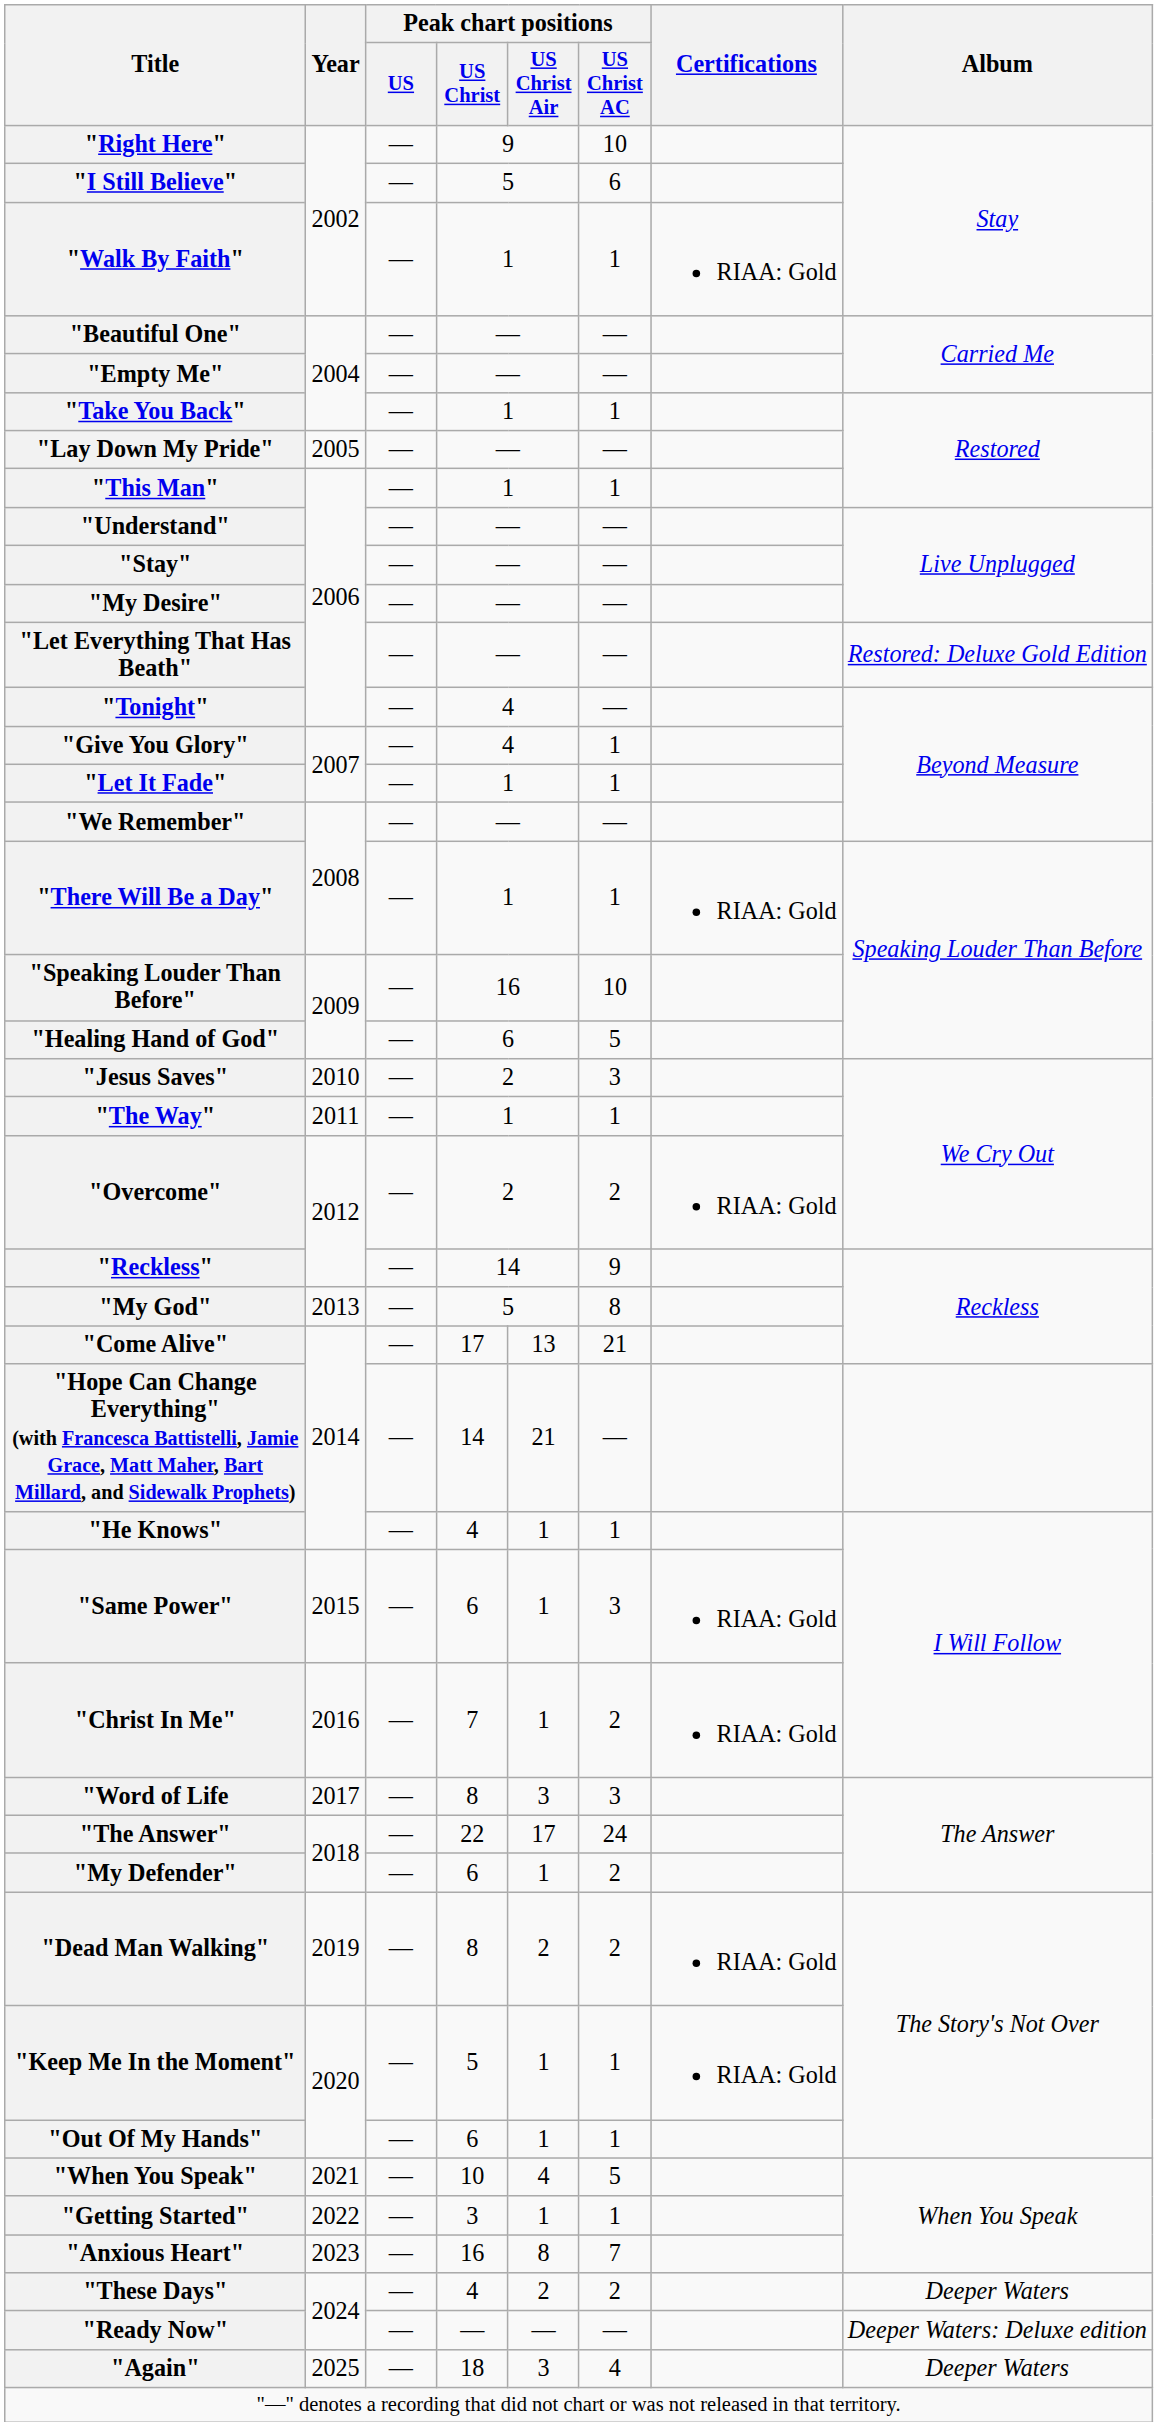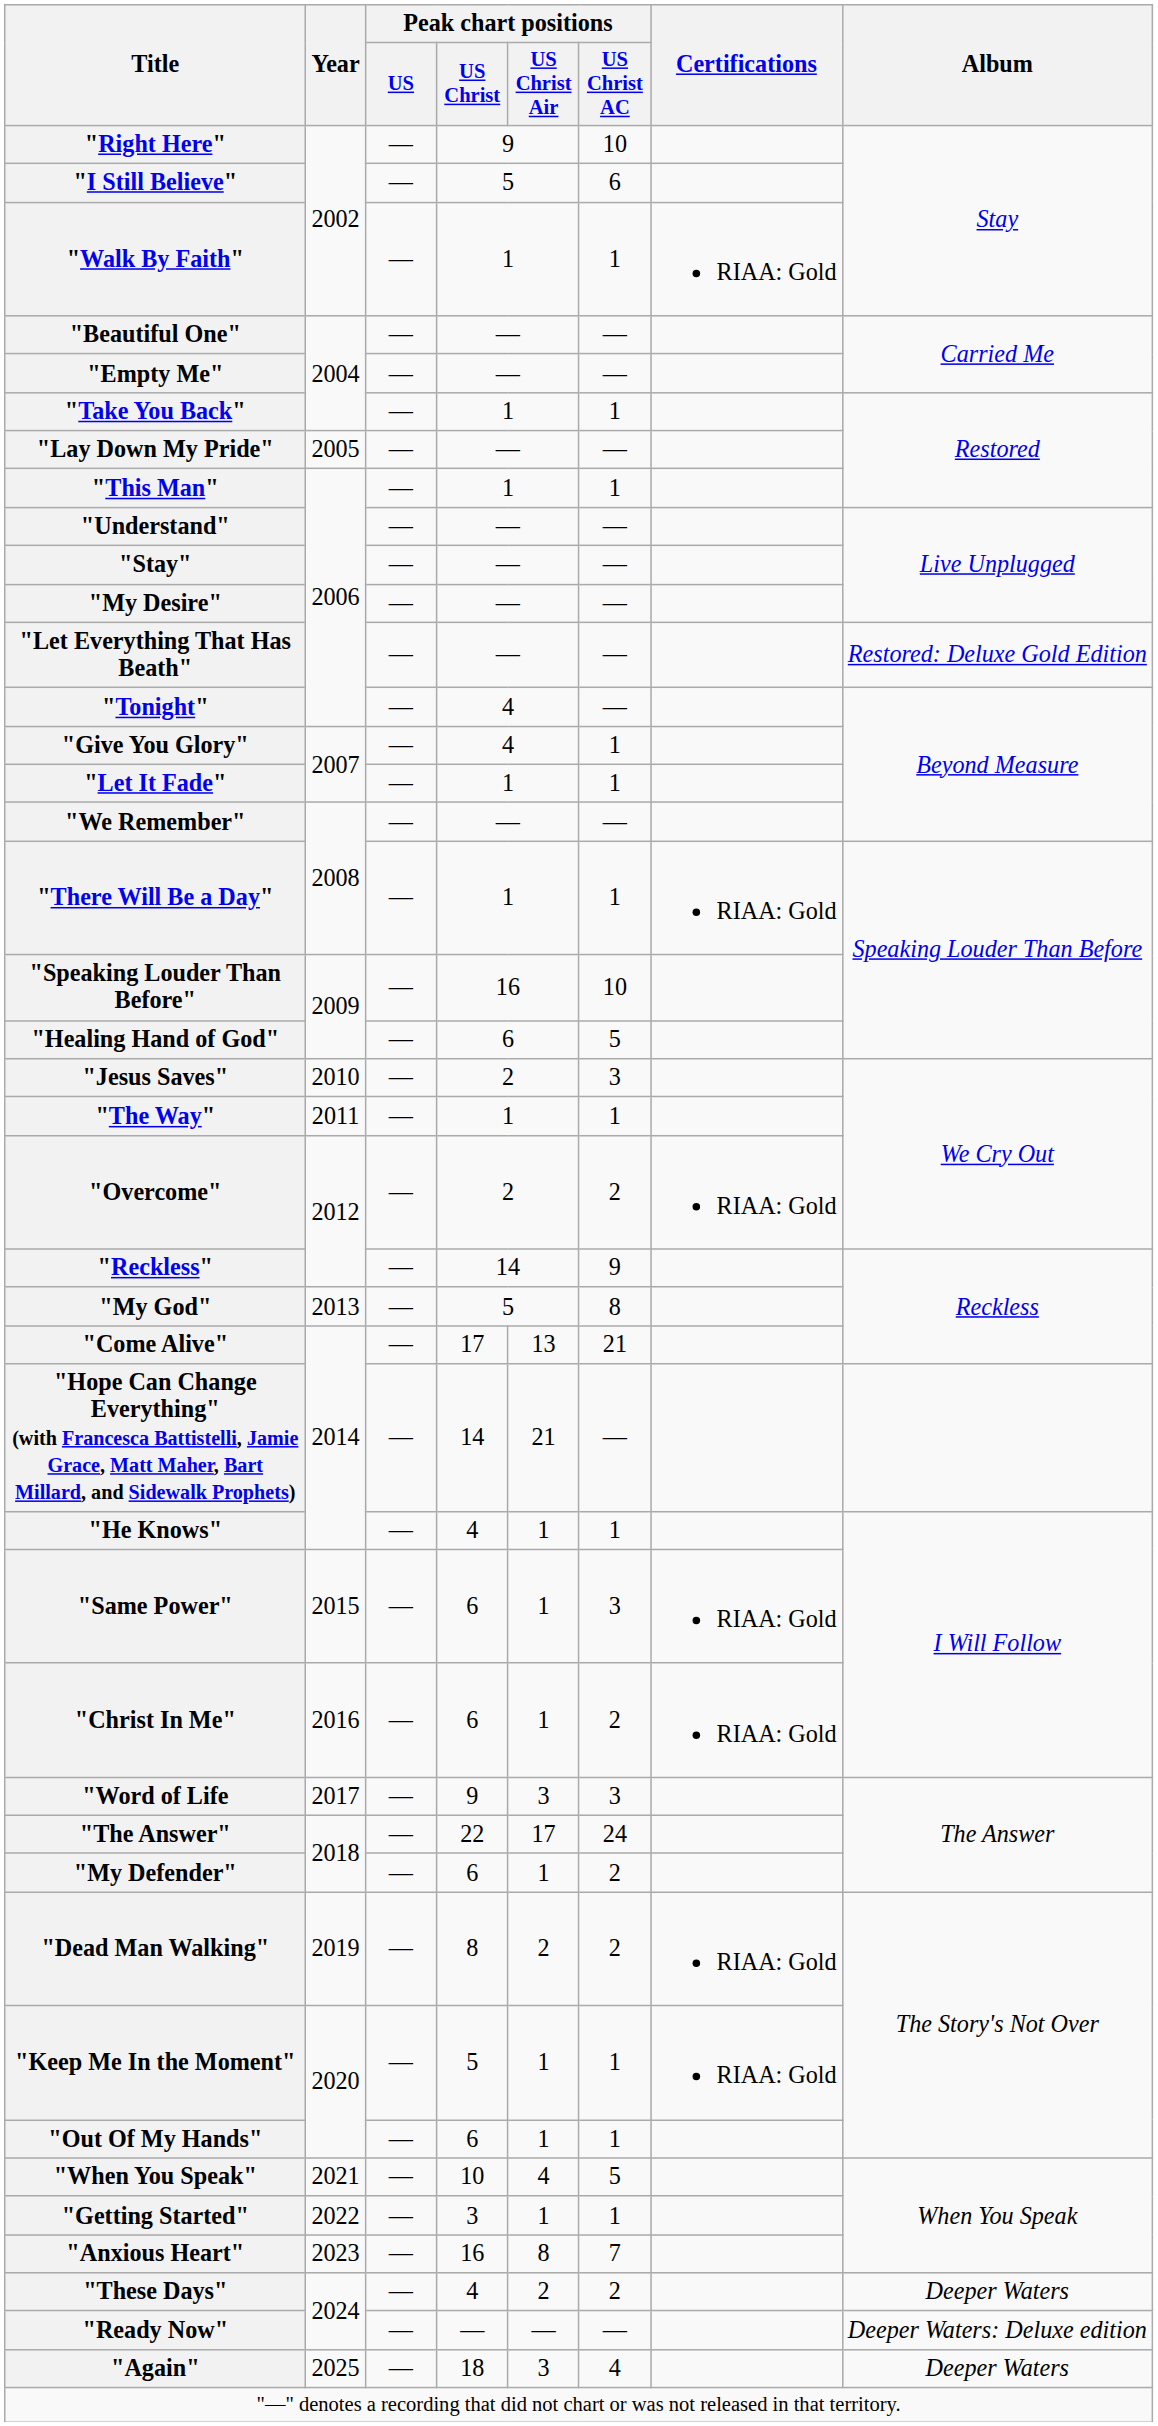 <table class="wikitable plainrowheaders" style="text-align:center;">
 <tr>
 <th scope="col" rowspan="2" style="width:12em;">Title</th>
 <th rowspan="2">Year</th>
 <th colspan="4">Peak chart positions</th>
 <th rowspan="2"><a href='#'>Certifications</a></th>
 <th rowspan="2">Album</th>
 </tr>
 <tr>
 <th scope="col" style="width:3em;font-size:85%;"><a href='#'>US</a><br></th>
 <th scope="col" style="width:3em;font-size:85%;"><a href='#'>US<br>Christ</a><br></th>
 <th scope="col" style="width:3em;font-size:85%;"><a href='#'>US<br>Christ<br>Air</a><br></th>
 <th scope="col" style="width:3em;font-size:85%;"><a href='#'>US<br>Christ<br>AC</a><br></th>
 </tr>
 <tr>
 <th scope="row">"<a href='#'>Right Here</a>"</th>
 <td rowspan="3">2002</td>
 <td>—</td>
 <td colspan="2">9</td>
 <td>10</td>
 <td></td>
 <td rowspan="3"><em><a href='#'>Stay</a></em></td>
 </tr>
 <tr>
 <th scope="row">"<a href='#'>I Still Believe</a>"</th>
 <td>—</td>
 <td colspan="2">5</td>
 <td>6</td>
 <td></td>
 </tr>
 <tr>
 <th scope="row">"<a href='#'>Walk By Faith</a>"</th>
 <td>—</td>
 <td colspan="2">1</td>
 <td>1</td>
 <td><br><ul><li>RIAA: Gold</li></ul></td>
 </tr>
 <tr>
 <th scope="row">"Beautiful One"</th>
 <td rowspan="3">2004</td>
 <td>—</td>
 <td colspan="2">—</td>
 <td>—</td>
 <td></td>
 <td rowspan="2"><em><a href='#'>Carried Me</a></em></td>
 </tr>
 <tr>
 <th scope="row">"Empty Me"</th>
 <td>—</td>
 <td colspan="2">—</td>
 <td>—</td>
 <td></td>
 </tr>
 <tr>
 <th scope="row">"<a href='#'>Take You Back</a>"</th>
 <td>—</td>
 <td colspan="2">1</td>
 <td>1</td>
 <td></td>
 <td rowspan="3"><em><a href='#'>Restored</a></em></td>
 </tr>
 <tr>
 <th scope="row">"Lay Down My Pride"</th>
 <td>2005</td>
 <td>—</td>
 <td colspan="2">—</td>
 <td>—</td>
 <td></td>
 </tr>
 <tr>
 <th scope="row">"<a href='#'>This Man</a>"</th>
 <td rowspan="6">2006</td>
 <td>—</td>
 <td colspan="2">1</td>
 <td>1</td>
 <td></td>
 </tr>
 <tr>
 <th scope="row">"Understand"</th>
 <td>—</td>
 <td colspan="2">—</td>
 <td>—</td>
 <td></td>
 <td rowspan="3"><a href='#'><em>Live Unplugged</em></a></td>
 </tr>
 <tr>
 <th scope="row">"Stay"</th>
 <td>—</td>
 <td colspan="2">—</td>
 <td>—</td>
 <td></td>
 </tr>
 <tr>
 <th scope="row">"My Desire"</th>
 <td>—</td>
 <td colspan="2">—</td>
 <td>—</td>
 <td></td>
 </tr>
 <tr>
 <th scope="row">"Let Everything That Has Beath"</th>
 <td>—</td>
 <td colspan="2">—</td>
 <td>—</td>
 <td></td>
 <td><em><a href='#'>Restored: Deluxe Gold Edition</a></em></td>
 </tr>
 <tr>
 <th scope="row">"<a href='#'>Tonight</a>"</th>
 <td>—</td>
 <td colspan="2">4</td>
 <td>—</td>
 <td></td>
 <td rowspan="4"><em><a href='#'>Beyond Measure</a></em></td>
 </tr>
 <tr>
 <th scope="row">"Give You Glory"</th>
 <td rowspan="2">2007</td>
 <td>—</td>
 <td colspan="2">4</td>
 <td>1</td>
 <td></td>
 </tr>
 <tr>
 <th scope="row">"<a href='#'>Let It Fade</a>"</th>
 <td>—</td>
 <td colspan="2">1</td>
 <td>1</td>
 <td></td>
 </tr>
 <tr>
 <th scope="row">"We Remember"</th>
 <td rowspan="2">2008</td>
 <td>—</td>
 <td colspan="2">—</td>
 <td>—</td>
 <td></td>
 </tr>
 <tr>
 <th scope="row">"<a href='#'>There Will Be a Day</a>"</th>
 <td>—</td>
 <td colspan="2">1</td>
 <td>1</td>
 <td><br><ul><li>RIAA: Gold</li></ul></td>
 <td rowspan="3"><em><a href='#'>Speaking Louder Than Before</a></em></td>
 </tr>
 <tr>
 <th scope="row">"Speaking Louder Than Before"</th>
 <td rowspan="2">2009</td>
 <td>—</td>
 <td colspan="2">16</td>
 <td>10</td>
 <td></td>
 </tr>
 <tr>
 <th scope="row">"Healing Hand of God"</th>
 <td>—</td>
 <td colspan="2">6</td>
 <td>5</td>
 <td></td>
 </tr>
 <tr>
 <th scope="row">"Jesus Saves"</th>
 <td>2010</td>
 <td>—</td>
 <td colspan="2">2</td>
 <td>3</td>
 <td></td>
 <td rowspan="3"><em><a href='#'>We Cry Out</a></em></td>
 </tr>
 <tr>
 <th scope="row">"<a href='#'>The Way</a>"</th>
 <td>2011</td>
 <td>—</td>
 <td colspan="2">1</td>
 <td>1</td>
 <td></td>
 </tr>
 <tr>
 <th scope="row">"Overcome"</th>
 <td rowspan="2">2012</td>
 <td>—</td>
 <td colspan="2">2</td>
 <td>2</td>
 <td><br><ul><li>RIAA: Gold</li></ul></td>
 </tr>
 <tr>
 <th scope="row">"<a href='#'>Reckless</a>"</th>
 <td>—</td>
 <td colspan="2">14</td>
 <td>9</td>
 <td></td>
 <td rowspan="3"><em><a href='#'>Reckless</a></em></td>
 </tr>
 <tr>
 <th scope="row">"My God"</th>
 <td>2013</td>
 <td>—</td>
 <td colspan="2">5</td>
 <td>8</td>
 <td></td>
 </tr>
 <tr>
 <th scope="row">"Come Alive"</th>
 <td rowspan="3">2014</td>
 <td>—</td>
 <td>17</td>
 <td>13</td>
 <td>21</td>
 <td></td>
 </tr>
 <tr>
 <th scope="row">"Hope Can Change Everything"<br><small>(with <a href='#'>Francesca Battistelli</a>, <a href='#'>Jamie Grace</a>, <a href='#'>Matt Maher</a>, <a href='#'>Bart Millard</a>, and <a href='#'>Sidewalk Prophets</a>)</small></th>
 <td>—</td>
 <td>14</td>
 <td>21</td>
 <td>—</td>
 <td></td>
 <td></td>
 </tr>
 <tr>
 <th scope="row">"He Knows"</th>
 <td>—</td>
 <td>4</td>
 <td>1</td>
 <td>1</td>
 <td></td>
 <td rowspan="3"><em><a href='#'>I Will Follow</a></em></td>
 </tr>
 <tr>
 <th scope="row">"Same Power"</th>
 <td>2015</td>
 <td>—</td>
 <td>6</td>
 <td>1</td>
 <td>3</td>
 <td><br><ul><li>RIAA: Gold</li></ul></td>
 </tr>
 <tr>
 <th scope="row">"Christ In Me"</th>
 <td>2016</td>
 <td>—</td>
-<td>7</td>
+<td>6</td>
 <td>1</td>
 <td>2</td>
 <td><br><ul><li>RIAA: Gold</li></ul></td>
 </tr>
 <tr>
 <th scope="row">"Word of Life</th>
 <td>2017</td>
 <td>—</td>
-<td>8</td>
+<td>9</td>
 <td>3</td>
 <td>3</td>
 <td></td>
 <td rowspan="3"><em>The Answer</em></td>
 </tr>
 <tr>
 <th scope="row">"The Answer"</th>
 <td rowspan="2">2018</td>
 <td>—</td>
 <td>22</td>
 <td>17</td>
 <td>24</td>
 <td></td>
 </tr>
 <tr>
 <th scope="row">"My Defender"</th>
 <td>—</td>
 <td>6</td>
 <td>1</td>
 <td>2</td>
 <td></td>
 </tr>
 <tr>
 <th scope="row">"Dead Man Walking"</th>
 <td>2019</td>
 <td>—</td>
 <td>8</td>
 <td>2</td>
 <td>2</td>
 <td><br><ul><li>RIAA: Gold</li></ul></td>
 <td rowspan="3"><em>The Story's Not Over</em></td>
 </tr>
 <tr>
 <th scope="row">"Keep Me In the Moment"</th>
 <td rowspan="2">2020</td>
 <td>—</td>
 <td>5</td>
 <td>1</td>
 <td>1</td>
 <td><br><ul><li>RIAA: Gold</li></ul></td>
 </tr>
 <tr>
 <th scope="row">"Out Of My Hands"</th>
 <td>—</td>
 <td>6</td>
 <td>1</td>
 <td>1</td>
 <td></td>
 </tr>
 <tr>
 <th scope="row">"When You Speak"</th>
 <td>2021</td>
 <td>—</td>
 <td>10</td>
 <td>4</td>
 <td>5</td>
 <td></td>
 <td rowspan="3"><em>When You Speak</em></td>
 </tr>
 <tr>
 <th scope="row">"Getting Started"</th>
 <td>2022</td>
 <td>—</td>
 <td>3</td>
 <td>1</td>
 <td>1</td>
 <td></td>
 </tr>
 <tr>
 <th scope="row">"Anxious Heart"</th>
 <td>2023</td>
 <td>—</td>
 <td>16</td>
 <td>8</td>
 <td>7</td>
 <td></td>
 </tr>
 <tr>
 <th scope="row">"These Days"</th>
 <td rowspan="2">2024</td>
 <td>—</td>
 <td>4</td>
 <td>2</td>
 <td>2</td>
 <td></td>
 <td><em>Deeper Waters</em></td>
 </tr>
 <tr>
 <th scope="row">"Ready Now"<br></th>
 <td>—</td>
 <td>—</td>
 <td>—</td>
 <td>—</td>
 <td></td>
 <td><em>Deeper Waters: Deluxe edition</em></td>
 </tr>
 <tr>
 <th scope="row">"Again"<br></th>
 <td>2025</td>
 <td>—</td>
 <td>18</td>
 <td>3</td>
 <td>4</td>
 <td></td>
 <td><em>Deeper Waters</em></td>
 </tr>
 <tr>
 <td colspan="14" style="font-size:85%">"—" denotes a recording that did not chart or was not released in that territory.</td>
 </tr>
 </table>
